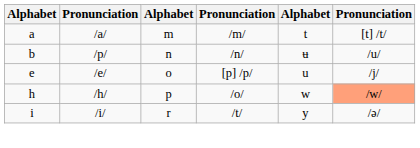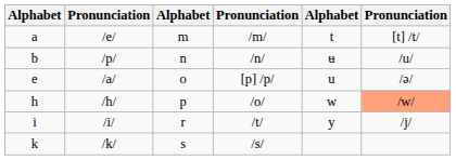 <table class="wikitable" style="text-align:center;">
 <tr>
 <th>Alphabet</th>
 <th>Pronunciation</th>
 <th>Alphabet</th>
 <th>Pronunciation</th>
 <th>Alphabet</th>
 <th>Pronunciation</th>
 </tr>
 <tr>
 <td>a</td>
-<td>/a/</td>
+<td>/e/</td>
 <td>m</td>
 <td>/m/</td>
 <td>t</td>
 <td>[t] /t/</td>
 </tr>
 <tr>
 <td>b</td>
 <td> /p/</td>
 <td>n</td>
 <td>/n/</td>
 <td>ʉ</td>
 <td>/u/</td>
 </tr>
 <tr>
 <td>e</td>
-<td>/e/</td>
+<td>/a/</td>
 <td>o</td>
 <td>[p] /p/</td>
 <td>u</td>
-<td>/j/</td>
+<td>/ə/</td>
 </tr>
 <tr>
 <td>h</td>
 <td>/h/</td>
 <td>p</td>
 <td>/o/</td>
 <td>w</td>
 <td style="background: lightsalmon;">/w/</td>
 </tr>
 <tr>
 <td>i</td>
 <td>/i/</td>
 <td>r</td>
 <td> /t/</td>
 <td>y</td>
-<td>/ə/</td>
+<td>/j/</td>
+</tr>
+<tr>
+<td>k</td>
+<td>/k/</td>
+<td>s</td>
+<td>/s/</td>
+<td></td>
+<td></td>
 </tr>
 </table>
